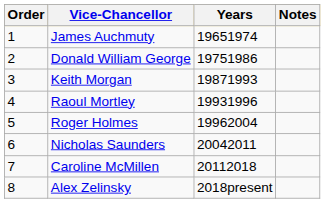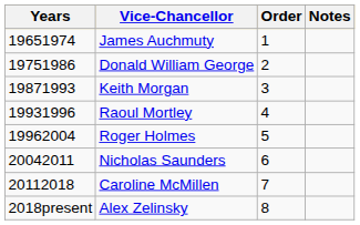 <table class="wikitable">
 <tr style="background:#fc3;">
+<th>Years</th>
+<th><a href='#'>Vice-Chancellor</a></th>
 <th>Order</th>
-<th><a href='#'>Vice-Chancellor</a></th>
-<th>Years</th>
 <th>Notes</th>
 </tr>
 <tr>
+<td>19651974</td>
+<td><a href='#'>James Auchmuty</a></td>
 <td>1</td>
-<td><a href='#'>James Auchmuty</a></td>
-<td>19651974</td>
 <td></td>
 </tr>
 <tr>
+<td>19751986</td>
+<td><a href='#'>Donald William George</a></td>
 <td>2</td>
-<td><a href='#'>Donald William George</a></td>
-<td>19751986</td>
 <td></td>
 </tr>
 <tr>
+<td>19871993</td>
+<td><a href='#'>Keith Morgan</a></td>
 <td>3</td>
-<td><a href='#'>Keith Morgan</a></td>
-<td>19871993</td>
 <td></td>
 </tr>
 <tr>
+<td>19931996</td>
+<td><a href='#'>Raoul Mortley</a></td>
 <td>4</td>
-<td><a href='#'>Raoul Mortley</a></td>
-<td>19931996</td>
 <td></td>
 </tr>
 <tr>
+<td>19962004</td>
+<td><a href='#'>Roger Holmes</a></td>
 <td>5</td>
-<td><a href='#'>Roger Holmes</a></td>
-<td>19962004</td>
 <td></td>
 </tr>
 <tr>
+<td>20042011</td>
+<td><a href='#'>Nicholas Saunders</a></td>
 <td>6</td>
-<td><a href='#'>Nicholas Saunders</a></td>
-<td>20042011</td>
 <td></td>
 </tr>
 <tr>
+<td>20112018</td>
+<td><a href='#'>Caroline McMillen</a></td>
 <td>7</td>
-<td><a href='#'>Caroline McMillen</a></td>
-<td>20112018</td>
 <td></td>
 </tr>
 <tr>
+<td>2018present</td>
+<td><a href='#'>Alex Zelinsky</a></td>
 <td>8</td>
-<td><a href='#'>Alex Zelinsky</a></td>
-<td>2018present</td>
 <td></td>
 </tr>
 </table>
